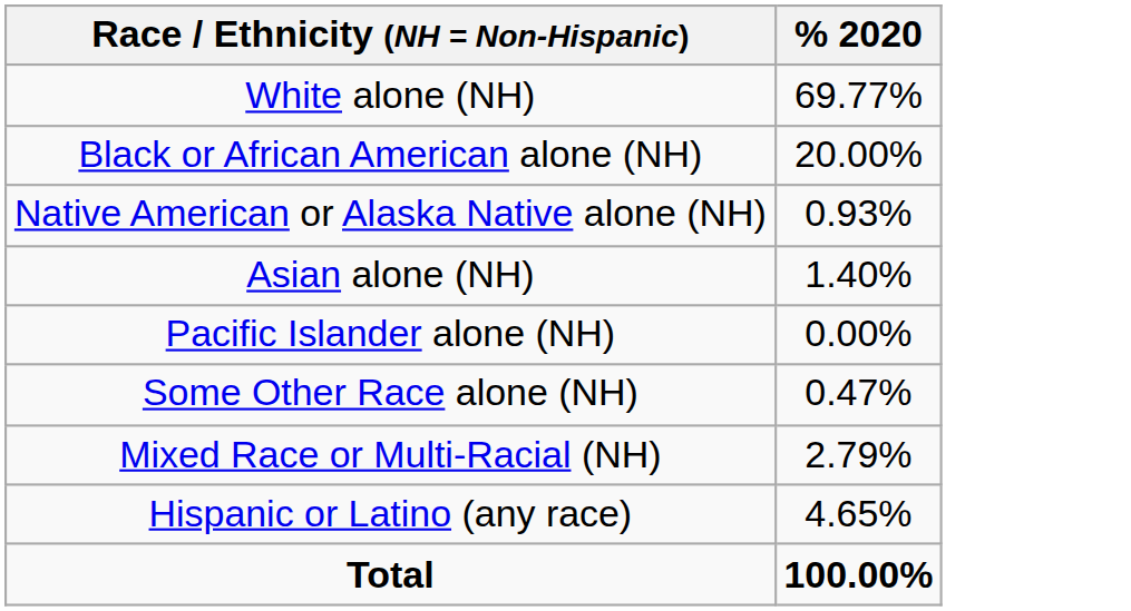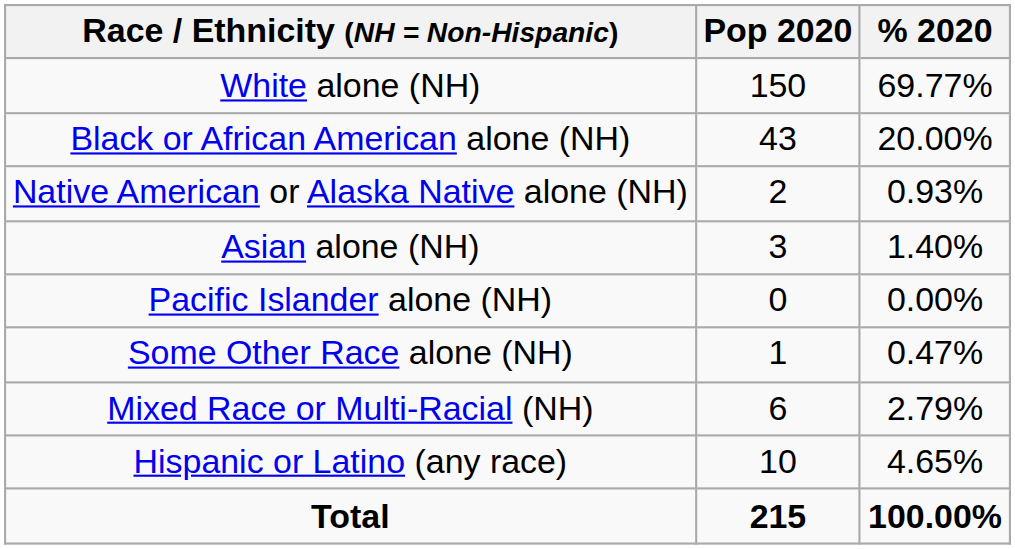 <table class="wikitable" style="text-align:center;">
 <tr>
 <th>Race / Ethnicity <small>(<em>NH = Non-Hispanic</em>)</small></th>
+<th>Pop 2020</th>
 <th>% 2020</th>
 </tr>
 <tr>
 <td><a href='#'>White</a> alone (NH)</td>
+<td>150</td>
 <td>69.77%</td>
 </tr>
 <tr>
 <td><a href='#'>Black or African American</a> alone (NH)</td>
+<td>43</td>
 <td>20.00%</td>
 </tr>
 <tr>
 <td><a href='#'>Native American</a> or <a href='#'>Alaska Native</a> alone (NH)</td>
+<td>2</td>
 <td>0.93%</td>
 </tr>
 <tr>
 <td><a href='#'>Asian</a> alone (NH)</td>
+<td>3</td>
 <td>1.40%</td>
 </tr>
 <tr>
 <td><a href='#'>Pacific Islander</a> alone (NH)</td>
+<td>0</td>
 <td>0.00%</td>
 </tr>
 <tr>
 <td><a href='#'>Some Other Race</a> alone (NH)</td>
+<td>1</td>
 <td>0.47%</td>
 </tr>
 <tr>
 <td><a href='#'>Mixed Race or Multi-Racial</a> (NH)</td>
+<td>6</td>
 <td>2.79%</td>
 </tr>
 <tr>
 <td><a href='#'>Hispanic or Latino</a> (any race)</td>
+<td>10</td>
 <td>4.65%</td>
 </tr>
 <tr>
 <td><strong>Total</strong></td>
+<td><strong>215</strong></td>
 <td><strong>100.00%</strong></td>
 </tr>
 </table>
